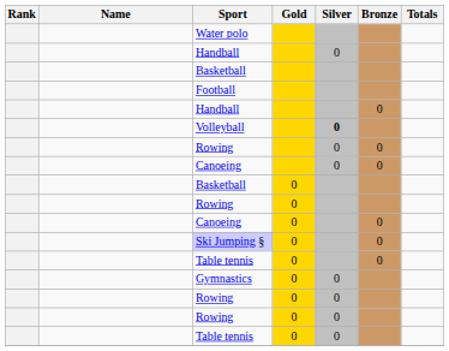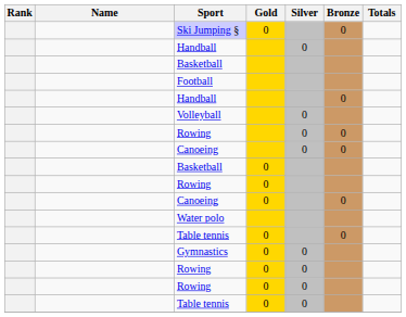 <table class="sortable wikitable plainrowheaders" style="text-align:left;">
 <tr>
 <th scope="col" width="25">Rank</th>
 <th scope="col" width="200">Name</th>
 <th scope="col" width="100">Sport</th>
 <th scope="col" width="50" data-sort-type="number">Gold</th>
 <th scope="col" width="50" data-sort-type="number">Silver</th>
 <th scope="col" width="50" data-sort-type="number">Bronze</th>
 <th scope="col" width="50" data-sort-type="number">Totals</th>
 </tr>
 <tr>
 <th scope="row"></th>
 <td></td>
-<td> <a href='#'>Water polo</a></td>
-<td align="center" bgcolor="gold"></td>
+<td bgcolor="ccccff"> <a href='#'>Ski Jumping</a> §</td>
+<td align="center" bgcolor="gold">0</td>
 <td align="center" bgcolor="silver"></td>
-<td align="center" bgcolor="#cc9966"></td>
+<td align="center" bgcolor="#cc9966">0</td>
 <td align="center"></td>
 </tr>
 <tr>
 <th scope="row"></th>
 <td></td>
 <td> <a href='#'>Handball</a></td>
 <td align="center" bgcolor="gold"></td>
 <td align="center" bgcolor="silver">0</td>
 <td align="center" bgcolor="#cc9966"></td>
 <td align="center"></td>
 </tr>
 <tr>
 <th scope="row"></th>
 <td></td>
 <td> <a href='#'>Basketball</a></td>
 <td align="center" bgcolor="gold"></td>
 <td align="center" bgcolor="silver"></td>
 <td align="center" bgcolor="#cc9966"></td>
 <td align="center"></td>
 </tr>
 <tr>
 <th scope="row"></th>
 <td></td>
 <td> <a href='#'>Football</a></td>
 <td align="center" bgcolor="gold"></td>
 <td align="center" bgcolor="silver"></td>
 <td align="center" bgcolor="#cc9966"></td>
 <td align="center"></td>
 </tr>
 <tr>
 <th scope="row"></th>
 <td></td>
 <td> <a href='#'>Handball</a></td>
 <td align="center" bgcolor="gold"></td>
 <td align="center" bgcolor="silver"></td>
 <td align="center" bgcolor="#cc9966">0</td>
 <td align="center"></td>
 </tr>
 <tr>
 <th scope="row"></th>
 <td></td>
 <td> <a href='#'>Volleyball</a></td>
 <td align="center" bgcolor="gold"></td>
-<td align="center" bgcolor="silver"><strong>0</strong></td>
+<td align="center" bgcolor="silver">0</td>
 <td align="center" bgcolor="#cc9966"></td>
 <td align="center"></td>
 </tr>
 <tr>
 <th scope="row"></th>
 <td></td>
 <td> <a href='#'>Rowing</a></td>
 <td align="center" bgcolor="gold"></td>
 <td align="center" bgcolor="silver">0</td>
 <td align="center" bgcolor="#cc9966">0</td>
 <td align="center"></td>
 </tr>
 <tr>
 <th scope="row"></th>
 <td></td>
 <td> <a href='#'>Canoeing</a></td>
 <td align="center" bgcolor="gold"></td>
 <td align="center" bgcolor="silver">0</td>
 <td align="center" bgcolor="#cc9966">0</td>
 <td align="center"></td>
 </tr>
 <tr>
 <th scope="row"></th>
 <td></td>
 <td> <a href='#'>Basketball</a></td>
 <td align="center" bgcolor="gold">0</td>
 <td align="center" bgcolor="silver"></td>
 <td align="center" bgcolor="#cc9966"></td>
 <td align="center"></td>
 </tr>
 <tr>
 <th scope="row"></th>
 <td></td>
 <td> <a href='#'>Rowing</a></td>
 <td align="center" bgcolor="gold">0</td>
 <td align="center" bgcolor="silver"></td>
 <td align="center" bgcolor="#cc9966"></td>
 <td align="center"></td>
 </tr>
 <tr>
 <th scope="row"></th>
 <td></td>
 <td> <a href='#'>Canoeing</a></td>
 <td align="center" bgcolor="gold">0</td>
 <td align="center" bgcolor="silver"></td>
 <td align="center" bgcolor="#cc9966">0</td>
 <td align="center"></td>
 </tr>
 <tr>
 <th scope="row"></th>
 <td></td>
-<td bgcolor="ccccff"> <a href='#'>Ski Jumping</a> §</td>
-<td align="center" bgcolor="gold">0</td>
+<td> <a href='#'>Water polo</a></td>
+<td align="center" bgcolor="gold"></td>
 <td align="center" bgcolor="silver"></td>
-<td align="center" bgcolor="#cc9966">0</td>
+<td align="center" bgcolor="#cc9966"></td>
 <td align="center"></td>
 </tr>
 <tr>
 <th scope="row"></th>
 <td></td>
 <td> <a href='#'>Table tennis</a></td>
 <td align="center" bgcolor="gold">0</td>
 <td align="center" bgcolor="silver"></td>
 <td align="center" bgcolor="#cc9966">0</td>
 <td align="center"></td>
 </tr>
 <tr>
 <th scope="row"></th>
 <td></td>
 <td> <a href='#'>Gymnastics</a></td>
 <td align="center" bgcolor="gold">0</td>
 <td align="center" bgcolor="silver">0</td>
 <td align="center" bgcolor="#cc9966"></td>
 <td align="center"></td>
 </tr>
 <tr>
 <th scope="row"></th>
 <td></td>
 <td align=left> <a href='#'>Rowing</a></td>
 <td align="center" bgcolor="gold">0</td>
 <td align="center" bgcolor="silver">0</td>
 <td align="center" bgcolor="#cc9966"></td>
 <td align="center"></td>
 </tr>
 <tr>
 <th scope="row"></th>
 <td></td>
 <td> <a href='#'>Rowing</a></td>
 <td align="center" bgcolor="gold">0</td>
 <td align="center" bgcolor="silver">0</td>
 <td align="center" bgcolor="#cc9966"></td>
 <td align="center"></td>
 </tr>
 <tr>
 <th scope="row"></th>
 <td></td>
 <td> <a href='#'>Table tennis</a></td>
 <td align="center" bgcolor="gold">0</td>
 <td align="center" bgcolor="silver">0</td>
 <td align="center" bgcolor="#cc9966"></td>
 <td align="center"></td>
 </tr>
 <tr>
 </tr>
 </table>
